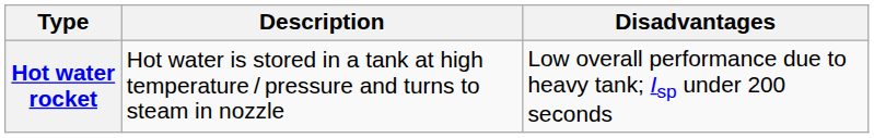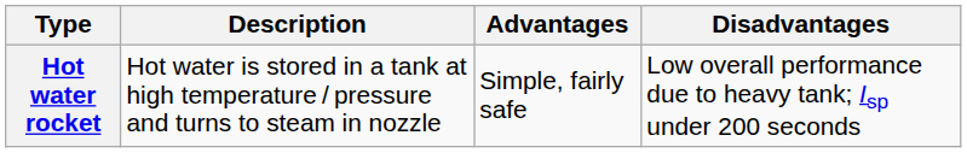 <table class="wikitable">
 <tr>
 <th>Type</th>
 <th>Description</th>
+<th>Advantages</th>
 <th>Disadvantages</th>
 </tr>
 <tr>
 <th><a href='#'>Hot water rocket</a></th>
 <td>Hot water is stored in a tank at high temperature / pressure and turns to steam in nozzle</td>
+<td>Simple, fairly safe</td>
 <td>Low overall performance due to heavy tank; <a href='#'><em>I</em><sub>sp</sub></a> under 200 seconds</td>
 </tr>
 </table>
